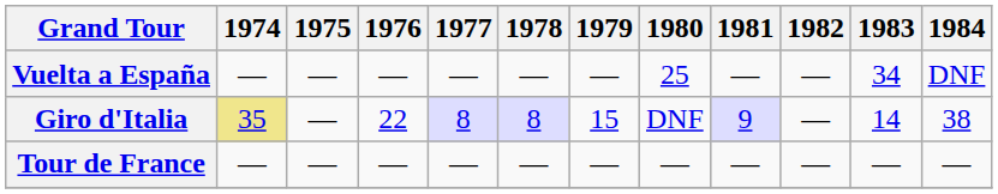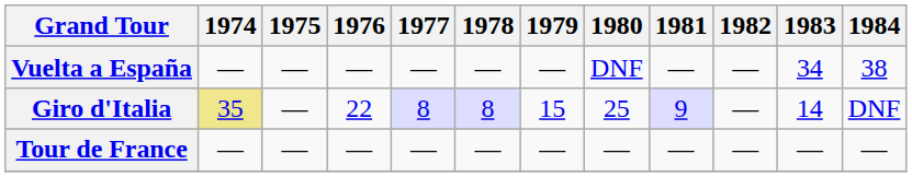 <table class="wikitable plainrowheaders">
 <tr>
 <th scope="col"><a href='#'>Grand Tour</a></th>
 <th scope="col">1974</th>
 <th scope="col">1975</th>
 <th scope="col">1976</th>
 <th scope="col">1977</th>
 <th scope="col">1978</th>
 <th scope="col">1979</th>
 <th scope="col">1980</th>
 <th scope="col">1981</th>
 <th scope="col">1982</th>
 <th scope="col">1983</th>
 <th scope="col">1984</th>
 </tr>
 <tr>
 <th scope="row"> <a href='#'>Vuelta a España</a></th>
 <td style="text-align:center;">—</td>
 <td style="text-align:center;">—</td>
 <td style="text-align:center;">—</td>
 <td style="text-align:center;">—</td>
 <td style="text-align:center;">—</td>
 <td style="text-align:center;">—</td>
-<td style="text-align:center;"><a href='#'>25</a></td>
+<td style="text-align:center;"><a href='#'>DNF</a></td>
 <td style="text-align:center;">—</td>
 <td style="text-align:center;">—</td>
 <td style="text-align:center;"><a href='#'>34</a></td>
-<td style="text-align:center;"><a href='#'>DNF</a></td>
+<td style="text-align:center;"><a href='#'>38</a></td>
 </tr>
 <tr>
 <th scope="row"> <a href='#'>Giro d'Italia</a></th>
 <td style="background: khaki; text-align:center;"><a href='#'>35</a></td>
 <td style="text-align:center;">—</td>
 <td style="text-align:center;"><a href='#'>22</a></td>
 <td style="text-align:center; background:#ddf;"><a href='#'>8</a></td>
 <td style="text-align:center; background:#ddf;"><a href='#'>8</a></td>
 <td style="text-align:center;"><a href='#'>15</a></td>
-<td style="text-align:center;"><a href='#'>DNF</a></td>
+<td style="text-align:center;"><a href='#'>25</a></td>
 <td style="text-align:center; background:#ddf;"><a href='#'>9</a></td>
 <td style="text-align:center;">—</td>
 <td style="text-align:center;"><a href='#'>14</a></td>
-<td style="text-align:center;"><a href='#'>38</a></td>
+<td style="text-align:center;"><a href='#'>DNF</a></td>
 </tr>
 <tr>
 <th scope="row"> <a href='#'>Tour de France</a></th>
 <td style="text-align:center;">—</td>
 <td style="text-align:center;">—</td>
 <td style="text-align:center;">—</td>
 <td style="text-align:center;">—</td>
 <td style="text-align:center;">—</td>
 <td style="text-align:center;">—</td>
 <td style="text-align:center;">—</td>
 <td style="text-align:center;">—</td>
 <td style="text-align:center;">—</td>
 <td style="text-align:center;">—</td>
 <td style="text-align:center;">—</td>
 </tr>
 <tr>
 </tr>
 </table>
